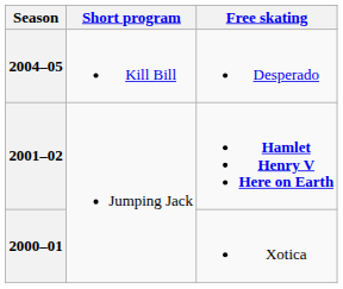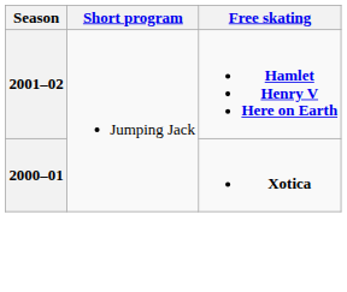 <table class=wikitable style=text-align:center>
 <tr>
 <th>Season</th>
 <th><a href='#'>Short program</a></th>
 <th><a href='#'>Free skating</a></th>
-</tr>
-<tr>
-<th>2004–05 <br> </th>
-<td><br><ul><li><a href='#'>Kill Bill</a></li></ul></td>
-<td><br><ul><li><a href='#'>Desperado</a></li></ul></td>
 </tr>
 <tr>
 <th>2001–02 <br> </th>
 <td rowspan=2><br><ul><li>Jumping Jack <br></li></ul></td>
 <td><strong><br><ul><li><a href='#'>Hamlet</a> <br></li><li><a href='#'>Henry V</a> <br></li><li><a href='#'>Here on Earth</a> <br></li></ul></strong></td>
 </tr>
 <tr>
 <th>2000–01 <br> </th>
-<td><br><ul><li>Xotica <br></li></ul></td>
+<td><strong><br><ul><li>Xotica <br></li></ul></strong></td>
 </tr>
 </table>
